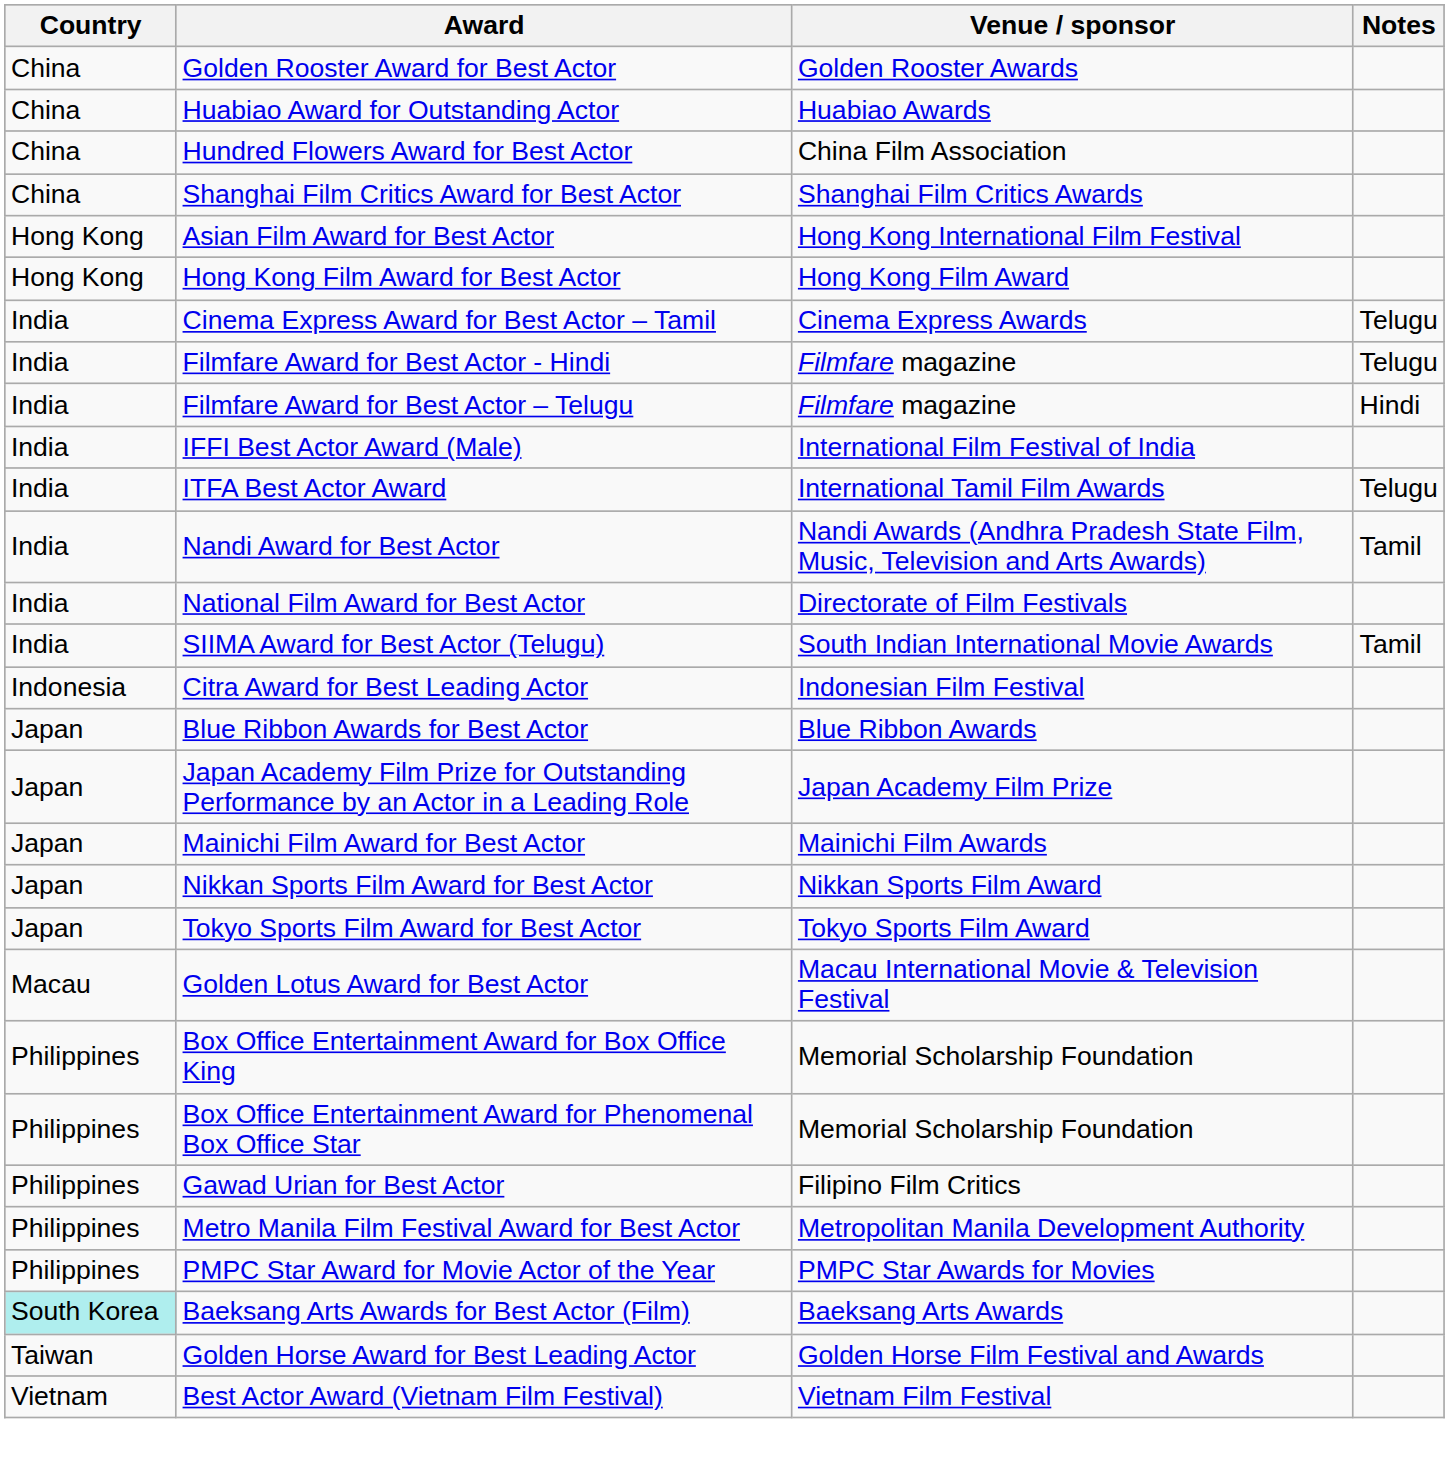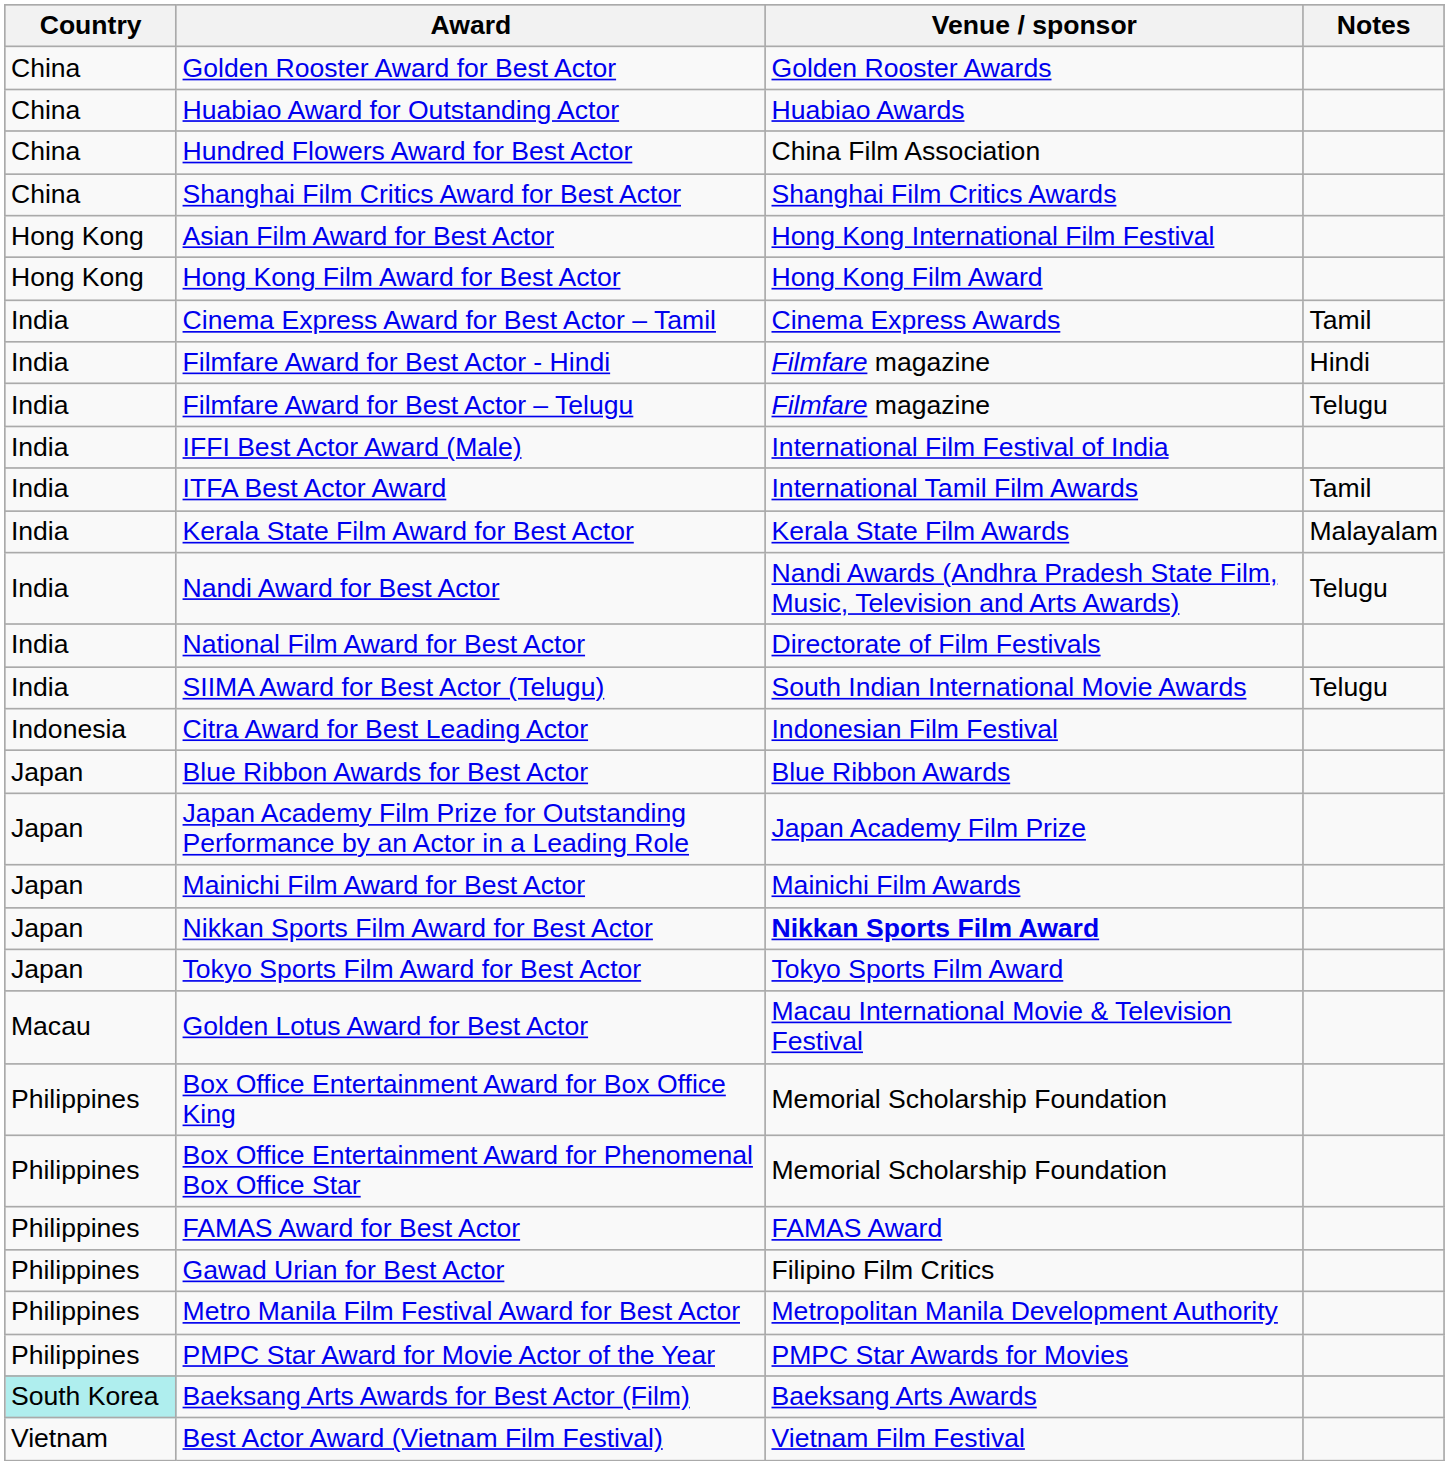 <table class="wikitable sortable">
 <tr>
 <th style="width:6em;">Country</th>
 <th>Award</th>
 <th>Venue / sponsor</th>
 <th>Notes</th>
 </tr>
 <tr>
 <td>China</td>
 <td><a href='#'>Golden Rooster Award for Best Actor</a></td>
 <td><a href='#'>Golden Rooster Awards</a></td>
 <td></td>
 </tr>
 <tr>
 <td>China</td>
 <td><a href='#'>Huabiao Award for Outstanding Actor</a></td>
 <td><a href='#'>Huabiao Awards</a></td>
 <td></td>
 </tr>
 <tr>
 <td>China</td>
 <td><a href='#'>Hundred Flowers Award for Best Actor</a></td>
 <td>China Film Association</td>
 <td></td>
 </tr>
 <tr>
 <td>China</td>
 <td><a href='#'>Shanghai Film Critics Award for Best Actor</a></td>
 <td><a href='#'>Shanghai Film Critics Awards</a></td>
 <td></td>
 </tr>
 <tr>
 <td>Hong Kong</td>
 <td><a href='#'>Asian Film Award for Best Actor</a></td>
 <td><a href='#'>Hong Kong International Film Festival </a></td>
 <td></td>
 </tr>
 <tr>
 <td>Hong Kong</td>
 <td><a href='#'>Hong Kong Film Award for Best Actor</a></td>
 <td><a href='#'>Hong Kong Film Award</a></td>
 <td></td>
 </tr>
 <tr>
 <td>India</td>
 <td><a href='#'>Cinema Express Award for Best Actor – Tamil</a></td>
 <td><a href='#'>Cinema Express Awards</a></td>
-<td>Telugu</td>
+<td>Tamil</td>
 </tr>
 <tr>
 <td>India</td>
 <td><a href='#'>Filmfare Award for Best Actor - Hindi</a></td>
 <td><em><a href='#'>Filmfare</a></em> magazine</td>
-<td>Telugu</td>
+<td>Hindi</td>
 </tr>
 <tr>
 <td>India</td>
 <td><a href='#'>Filmfare Award for Best Actor – Telugu</a></td>
 <td><em><a href='#'>Filmfare</a></em> magazine</td>
-<td>Hindi</td>
+<td>Telugu</td>
 </tr>
 <tr>
 <td>India</td>
 <td><a href='#'>IFFI Best Actor Award (Male)</a></td>
 <td><a href='#'>International Film Festival of India</a></td>
 <td></td>
 </tr>
 <tr>
 <td>India</td>
 <td><a href='#'>ITFA Best Actor Award</a></td>
 <td><a href='#'>International Tamil Film Awards</a></td>
-<td>Telugu</td>
+<td>Tamil</td>
+</tr>
+<tr>
+<td>India</td>
+<td><a href='#'>Kerala State Film Award for Best Actor</a></td>
+<td><a href='#'>Kerala State Film Awards</a></td>
+<td>Malayalam</td>
 </tr>
 <tr>
 <td>India</td>
 <td><a href='#'>Nandi Award for Best Actor</a></td>
 <td><a href='#'>Nandi Awards (Andhra Pradesh State Film, Music, Television and Arts Awards)</a></td>
-<td>Tamil</td>
+<td>Telugu</td>
 </tr>
 <tr>
 <td>India</td>
 <td><a href='#'>National Film Award for Best Actor</a></td>
 <td><a href='#'>Directorate of Film Festivals</a></td>
 <td></td>
 </tr>
 <tr>
 <td>India</td>
 <td><a href='#'>SIIMA Award for Best Actor (Telugu)</a></td>
 <td><a href='#'>South Indian International Movie Awards</a></td>
-<td>Tamil</td>
+<td>Telugu</td>
 </tr>
 <tr>
 <td>Indonesia</td>
 <td><a href='#'>Citra Award for Best Leading Actor</a></td>
 <td><a href='#'>Indonesian Film Festival</a></td>
 <td></td>
 </tr>
 <tr>
 <td>Japan</td>
 <td><a href='#'>Blue Ribbon Awards for Best Actor</a></td>
 <td><a href='#'>Blue Ribbon Awards</a></td>
 <td></td>
 </tr>
 <tr>
 <td>Japan</td>
 <td><a href='#'>Japan Academy Film Prize for Outstanding Performance by an Actor in a Leading Role</a></td>
 <td><a href='#'>Japan Academy Film Prize</a></td>
 <td></td>
 </tr>
 <tr>
 <td>Japan</td>
 <td><a href='#'>Mainichi Film Award for Best Actor</a></td>
 <td><a href='#'>Mainichi Film Awards</a></td>
 <td></td>
 </tr>
 <tr>
 <td>Japan</td>
 <td><a href='#'>Nikkan Sports Film Award for Best Actor</a></td>
-<td><a href='#'>Nikkan Sports Film Award</a></td>
+<td><strong><a href='#'>Nikkan Sports Film Award</a></strong></td>
 <td></td>
 </tr>
 <tr>
 <td>Japan</td>
 <td><a href='#'>Tokyo Sports Film Award for Best Actor</a></td>
 <td><a href='#'>Tokyo Sports Film Award</a></td>
 <td></td>
 </tr>
 <tr>
 <td>Macau</td>
 <td><a href='#'>Golden Lotus Award for Best Actor</a></td>
 <td><a href='#'>Macau International Movie & Television Festival</a></td>
 <td></td>
 </tr>
 <tr>
 <td>Philippines</td>
 <td><a href='#'>Box Office Entertainment Award for Box Office King</a></td>
 <td>Memorial Scholarship Foundation</td>
 <td></td>
 </tr>
 <tr>
 <td>Philippines</td>
 <td><a href='#'>Box Office Entertainment Award for Phenomenal Box Office Star</a></td>
 <td>Memorial Scholarship Foundation</td>
 <td></td>
 </tr>
 <tr>
 <td>Philippines</td>
+<td><a href='#'>FAMAS Award for Best Actor</a></td>
+<td><a href='#'>FAMAS Award</a></td>
+<td></td>
+</tr>
+<tr>
+<td>Philippines</td>
 <td><a href='#'>Gawad Urian for Best Actor</a></td>
 <td>Filipino Film Critics</td>
 <td></td>
 </tr>
 <tr>
 <td>Philippines</td>
 <td><a href='#'>Metro Manila Film Festival Award for Best Actor</a></td>
 <td><a href='#'>Metropolitan Manila Development Authority</a></td>
 <td></td>
 </tr>
 <tr>
 <td>Philippines</td>
 <td><a href='#'>PMPC Star Award for Movie Actor of the Year</a></td>
 <td><a href='#'>PMPC Star Awards for Movies</a></td>
 <td></td>
 </tr>
 <tr>
 <td style="background: paleturquoise;">South Korea</td>
 <td><a href='#'>Baeksang Arts Awards for Best Actor (Film)</a></td>
 <td><a href='#'>Baeksang Arts Awards</a></td>
 <td></td>
 </tr>
 <tr>
-<td>Taiwan</td>
-<td><a href='#'>Golden Horse Award for Best Leading Actor</a></td>
-<td><a href='#'>Golden Horse Film Festival and Awards</a></td>
-<td></td>
-</tr>
-<tr>
 <td>Vietnam</td>
 <td><a href='#'>Best Actor Award (Vietnam Film Festival)</a></td>
 <td><a href='#'>Vietnam Film Festival</a></td>
 <td></td>
 </tr>
 </table>
